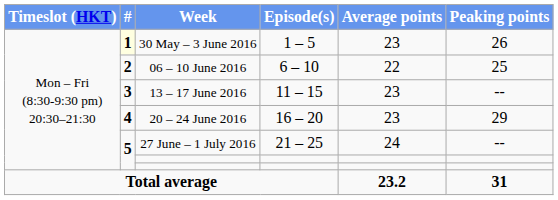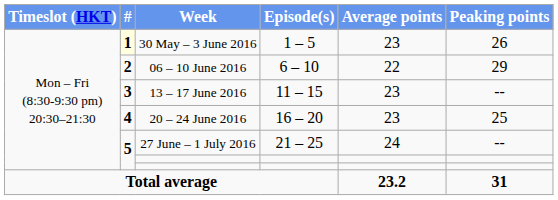 <table class="wikitable" style="text-align:center;">
 <tr>
 <th style="background:cornflowerblue; color:white;">Timeslot (<a href='#'>HKT</a>)</th>
 <th style="background:cornflowerblue; color:white;">#</th>
 <th style="background:cornflowerblue; color:white;">Week</th>
 <th style="background:cornflowerblue; color:white;">Episode(s)</th>
 <th style="background:cornflowerblue; color:white;">Average points</th>
 <th style="background:cornflowerblue; color:white;">Peaking points</th>
 </tr>
 <tr>
 <td rowspan="7"><small>Mon – Fri<br>(8:30-9:30 pm)<br>20:30–21:30</small></td>
 <td style="background: lightyellow;"><strong>1</strong></td>
 <td><small>30 May – 3 June 2016</small></td>
 <td>1 – 5</td>
 <td>23</td>
 <td>26</td>
 </tr>
 <tr>
 <td><strong>2</strong></td>
 <td><small>06 – 10 June 2016</small></td>
 <td>6 – 10</td>
 <td>22</td>
-<td>25</td>
+<td>29</td>
 </tr>
 <tr>
 <td><strong>3</strong></td>
 <td><small>13 – 17 June 2016</small></td>
 <td>11 – 15</td>
 <td>23</td>
 <td>--</td>
 </tr>
 <tr>
 <td><strong>4</strong></td>
 <td><small>20 – 24 June 2016</small></td>
 <td>16 – 20</td>
 <td>23</td>
-<td>29</td>
+<td>25</td>
 </tr>
 <tr>
 <td rowspan="3"><strong>5</strong></td>
 <td><small>27 June – 1 July 2016</small></td>
 <td>21 – 25</td>
 <td>24</td>
 <td>--</td>
 </tr>
 <tr>
 <td></td>
 <td></td>
 <td></td>
 <td></td>
 </tr>
 <tr>
 <td></td>
 <td></td>
 <td></td>
 <td></td>
 </tr>
 <tr>
 <td colspan="4"><strong>Total average</strong></td>
 <td><strong>23.2 </strong></td>
 <td><strong>31 </strong></td>
 </tr>
 </table>
